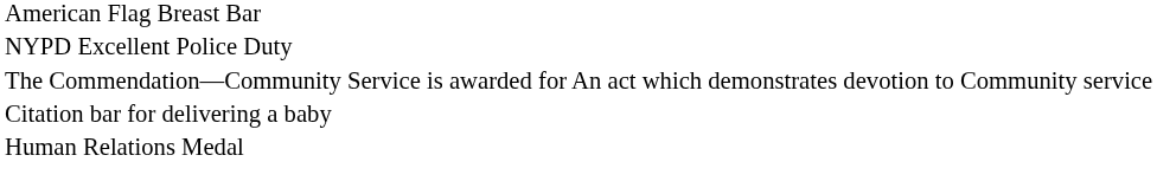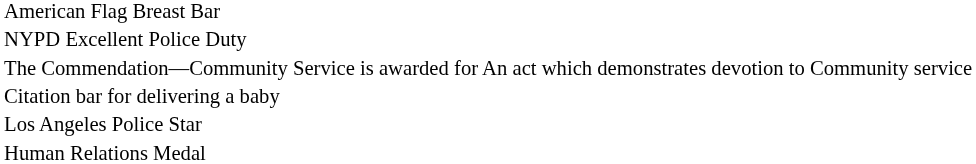 <table>
 <tr>
 <td></td>
 <td>American Flag Breast Bar</td>
 </tr>
 <tr>
 <td></td>
 <td>NYPD Excellent Police Duty</td>
 </tr>
 <tr>
 <td></td>
 <td>The Commendation—Community Service is awarded for An act which demonstrates devotion to Community service</td>
 </tr>
 <tr>
 <td></td>
 <td>Citation bar for delivering a baby</td>
 </tr>
 <tr>
 <td></td>
+<td>Los Angeles Police Star</td>
+</tr>
+<tr>
+<td></td>
 <td>Human Relations Medal</td>
 </tr>
 </table>
